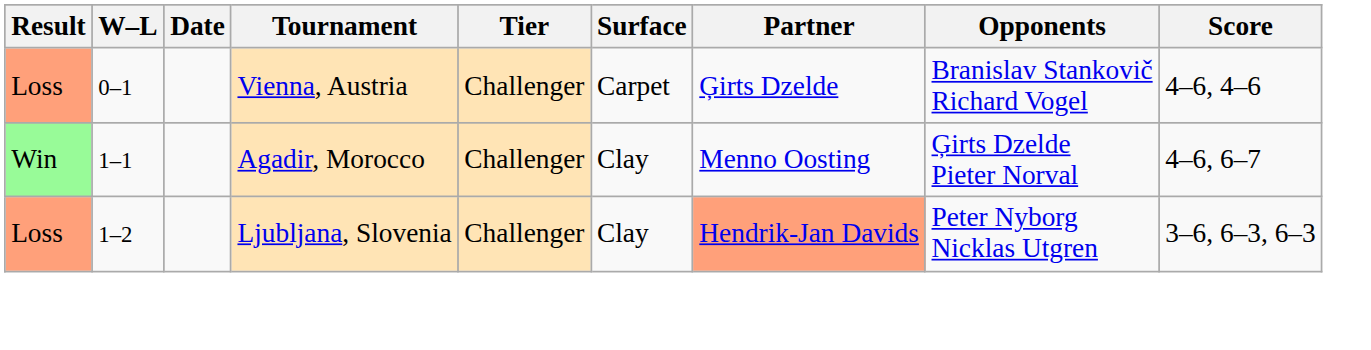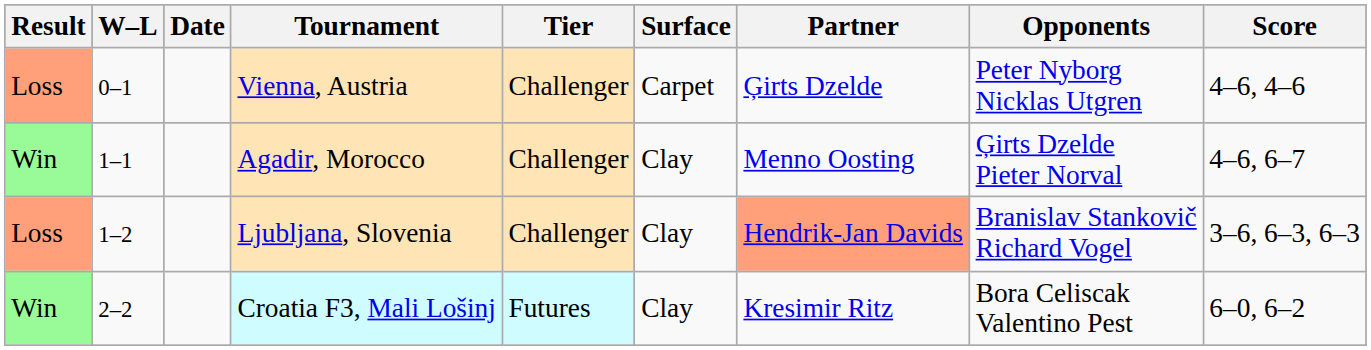 <table class="sortable wikitable">
 <tr>
 <th>Result</th>
 <th class="unsortable">W–L</th>
 <th>Date</th>
 <th>Tournament</th>
 <th>Tier</th>
 <th>Surface</th>
 <th>Partner</th>
 <th>Opponents</th>
 <th class="unsortable">Score</th>
 </tr>
 <tr>
 <td style="background:#ffa07a;">Loss</td>
 <td><small>0–1</small></td>
 <td></td>
 <td style="background:moccasin;"><a href='#'>Vienna</a>, Austria</td>
 <td style="background:moccasin;">Challenger</td>
 <td>Carpet</td>
 <td> <a href='#'>Ģirts Dzelde</a></td>
-<td> <a href='#'>Branislav Stankovič</a> <br>  <a href='#'>Richard Vogel</a></td>
+<td> <a href='#'>Peter Nyborg</a> <br>  <a href='#'>Nicklas Utgren</a></td>
 <td>4–6, 4–6</td>
 </tr>
 <tr>
 <td style="background:#98fb98;">Win</td>
 <td><small>1–1</small></td>
 <td></td>
 <td style="background:moccasin;"><a href='#'>Agadir</a>, Morocco</td>
 <td style="background:moccasin;">Challenger</td>
 <td>Clay</td>
 <td> <a href='#'>Menno Oosting</a></td>
 <td> <a href='#'>Ģirts Dzelde</a> <br>  <a href='#'>Pieter Norval</a></td>
 <td>4–6, 6–7</td>
 </tr>
 <tr>
 <td style="background:#ffa07a;">Loss</td>
 <td><small>1–2</small></td>
 <td></td>
 <td style="background:moccasin;"><a href='#'>Ljubljana</a>, Slovenia</td>
 <td style="background:moccasin;">Challenger</td>
 <td>Clay</td>
 <td style="background: lightsalmon;"> <a href='#'>Hendrik-Jan Davids</a></td>
-<td> <a href='#'>Peter Nyborg</a> <br>  <a href='#'>Nicklas Utgren</a></td>
+<td> <a href='#'>Branislav Stankovič</a> <br>  <a href='#'>Richard Vogel</a></td>
 <td>3–6, 6–3, 6–3</td>
 </tr>
+<tr>
+<td style="background:#98fb98;">Win</td>
+<td><small>2–2</small></td>
+<td></td>
+<td style="background:#cffcff;">Croatia F3, <a href='#'>Mali Lošinj</a></td>
+<td style="background:#cffcff;">Futures</td>
+<td>Clay</td>
+<td> <a href='#'>Kresimir Ritz</a></td>
+<td> Bora Celiscak <br>  Valentino Pest</td>
+<td>6–0, 6–2</td>
+</tr>
 </table>
